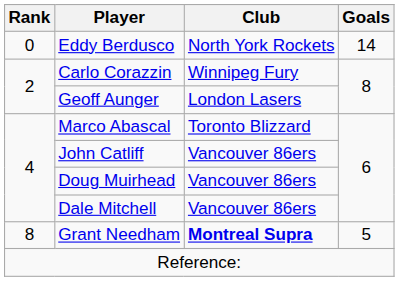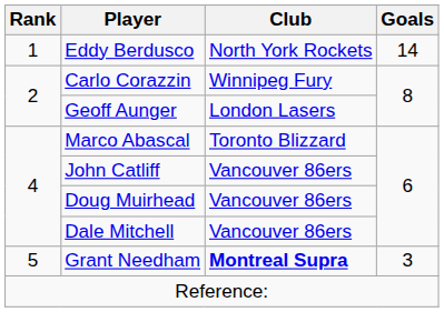 <table class="wikitable">
 <tr>
 <th>Rank</th>
 <th>Player</th>
 <th>Club</th>
 <th>Goals</th>
 </tr>
 <tr>
-<td align=center>0</td>
+<td align=center>1</td>
 <td> <a href='#'>Eddy Berdusco</a></td>
 <td><a href='#'>North York Rockets</a></td>
 <td align=center>14</td>
 </tr>
 <tr>
 <td rowspan="2" align=center>2</td>
 <td> <a href='#'>Carlo Corazzin</a></td>
 <td><a href='#'>Winnipeg Fury</a></td>
 <td rowspan="2" align=center>8</td>
 </tr>
 <tr>
 <td> <a href='#'>Geoff Aunger</a></td>
 <td><a href='#'>London Lasers</a></td>
 </tr>
 <tr>
 <td rowspan="4" align=center>4</td>
 <td> <a href='#'>Marco Abascal</a></td>
 <td><a href='#'>Toronto Blizzard</a></td>
 <td rowspan="4" align=center>6</td>
 </tr>
 <tr>
 <td> <a href='#'>John Catliff</a></td>
 <td><a href='#'>Vancouver 86ers</a></td>
 </tr>
 <tr>
 <td> <a href='#'>Doug Muirhead</a></td>
 <td><a href='#'>Vancouver 86ers</a></td>
 </tr>
 <tr>
 <td> <a href='#'>Dale Mitchell</a></td>
 <td><a href='#'>Vancouver 86ers</a></td>
 </tr>
 <tr>
-<td align=center>8</td>
+<td align=center>5</td>
 <td> <a href='#'>Grant Needham</a></td>
 <td><strong><a href='#'>Montreal Supra</a></strong></td>
-<td align=center>5</td>
+<td align=center>3</td>
 </tr>
 <tr>
 <td colspan=4 align=center>Reference:</td>
 </tr>
 </table>
